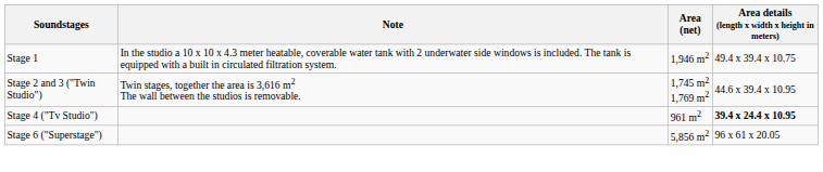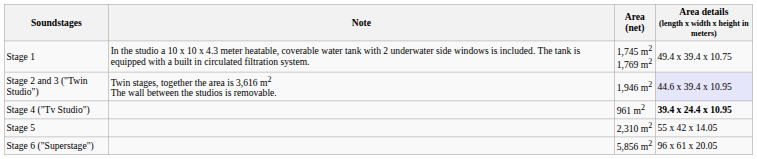 <table class="wikitable">
 <tr>
 <th>Soundstages</th>
 <th>Note</th>
 <th>Area (net)</th>
 <th>Area details<br><small>(length x width x height in meters)</small></th>
 </tr>
 <tr>
 <td>Stage 1</td>
 <td>In the studio a 10 x 10 x 4.3 meter heatable, coverable water tank with 2 underwater side windows is included. The tank is equipped with a built in circulated filtration system.</td>
-<td>1,946 m<sup>2</sup></td>
+<td>1,745 m<sup>2</sup><br>1,769 m<sup>2</sup></td>
 <td>49.4 x 39.4 x 10.75</td>
 </tr>
 <tr>
 <td>Stage 2 and 3 ("Twin Studio")</td>
 <td>Twin stages, together the area is 3,616 m<sup>2</sup><br>The wall between the studios is removable.</td>
-<td>1,745 m<sup>2</sup><br>1,769 m<sup>2</sup></td>
-<td>44.6 x 39.4 x 10.95</td>
+<td>1,946 m<sup>2</sup></td>
+<td style="background: lavender;">44.6 x 39.4 x 10.95</td>
 </tr>
 <tr>
 <td>Stage 4 ("Tv Studio")</td>
 <td></td>
 <td>961 m<sup>2</sup></td>
 <td><strong>39.4 x 24.4 x 10.95</strong></td>
 </tr>
 <tr>
+<td>Stage 5</td>
+<td></td>
+<td>2,310 m<sup>2</sup></td>
+<td>55 x 42 x 14.05</td>
+</tr>
+<tr>
 <td>Stage 6 ("Superstage")</td>
 <td></td>
 <td>5,856 m<sup>2</sup></td>
 <td>96 x 61 x 20.05</td>
 </tr>
 </table>
